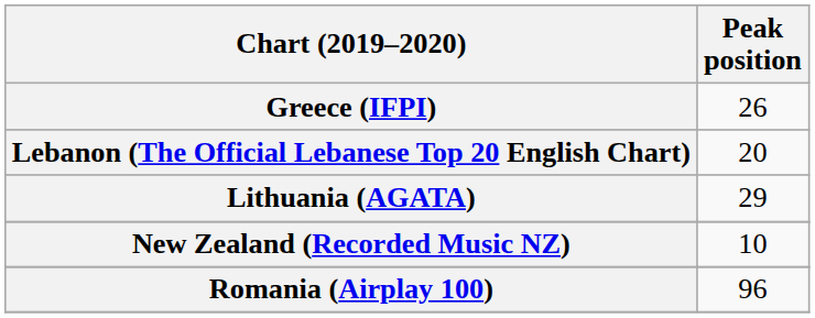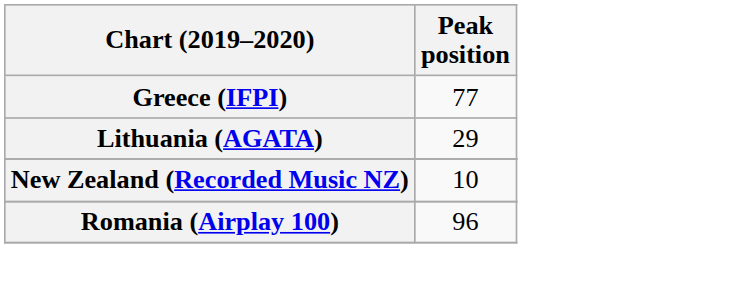 <table class="wikitable sortable plainrowheaders" style="text-align:center">
 <tr>
 <th scope="col">Chart (2019–2020)</th>
 <th scope="col">Peak<br>position</th>
 </tr>
 <tr>
 <th scope="row">Greece (<a href='#'>IFPI</a>)</th>
-<td>26</td>
-</tr>
-<tr>
-<th scope="row">Lebanon (<a href='#'>The Official Lebanese Top 20</a> English Chart)</th>
-<td>20</td>
+<td>77</td>
 </tr>
 <tr>
 <th scope="row">Lithuania (<a href='#'>AGATA</a>)</th>
 <td>29</td>
 </tr>
 <tr>
 </tr>
 <tr>
 </tr>
 <tr>
 <th scope="row">New Zealand (<a href='#'>Recorded Music NZ</a>)</th>
 <td>10</td>
 </tr>
 <tr>
 </tr>
 <tr>
 <th scope="row">Romania (<a href='#'>Airplay 100</a>)</th>
 <td>96</td>
 </tr>
 <tr>
 </tr>
 </table>
